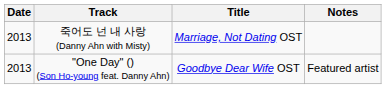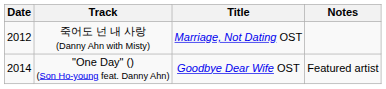 <table class="wikitable"  style="text-align:center" style="width: 700px;">
 <tr>
 <th>Date</th>
 <th>Track</th>
 <th>Title</th>
 <th>Notes</th>
 </tr>
 <tr>
-<td>2013</td>
+<td>2012</td>
 <td>죽어도 넌 내 사랑<br><small>(Danny Ahn with Misty)</small></td>
 <td><em><a href='#'>Marriage, Not Dating</a></em> OST</td>
 <td></td>
 </tr>
 <tr>
-<td>2013</td>
+<td>2014</td>
 <td>"One Day" ()<br><small>(<a href='#'>Son Ho-young</a> feat. Danny Ahn)</small></td>
 <td><em><a href='#'>Goodbye Dear Wife</a></em> OST</td>
 <td>Featured artist</td>
 </tr>
 </table>
